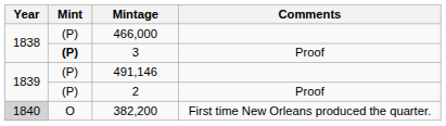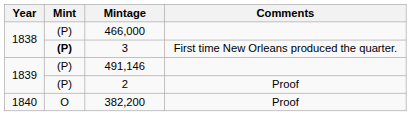 <table class="wikitable sortable" style="min-width:65%; text-align:center;">
 <tr>
 <th width="10%">Year</th>
 <th width="10%">Mint</th>
 <th width="20%">Mintage</th>
 <th width="60%">Comments</th>
 </tr>
 <tr>
 <td rowspan="2">1838</td>
 <td>(P)</td>
 <td>466,000</td>
 <td></td>
 </tr>
 <tr>
 <td><strong>(P)</strong></td>
 <td>3</td>
-<td>Proof</td>
+<td>First time New Orleans produced the quarter.</td>
 </tr>
 <tr>
 <td rowspan="2">1839</td>
 <td>(P)</td>
 <td>491,146</td>
 <td></td>
 </tr>
 <tr>
 <td>(P)</td>
 <td>2</td>
 <td>Proof</td>
 </tr>
 <tr>
-<td style="background: lightgrey;">1840</td>
+<td>1840</td>
 <td>O</td>
 <td>382,200</td>
-<td>First time New Orleans produced the quarter.</td>
+<td>Proof</td>
 </tr>
 </table>
